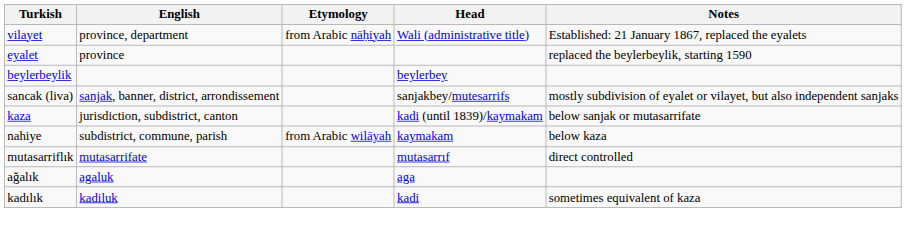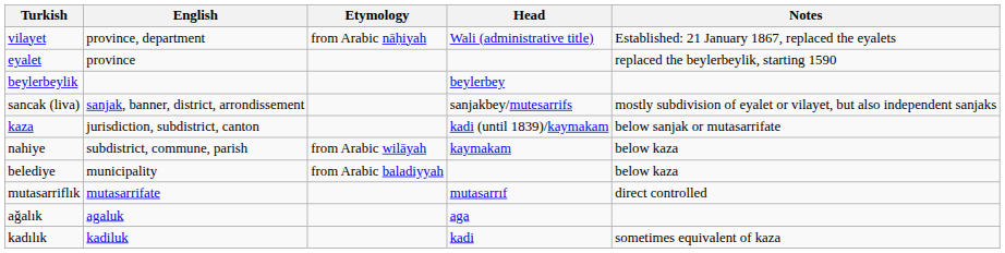 <table class="wikitable sortable">
 <tr>
 <th>Turkish</th>
 <th>English</th>
 <th>Etymology</th>
 <th>Head</th>
 <th>Notes</th>
 </tr>
 <tr>
 <td><a href='#'>vilayet</a></td>
 <td>province, department</td>
 <td>from Arabic <a href='#'>nāḥiyah</a></td>
 <td><a href='#'>Wali (administrative title)</a></td>
 <td>Established: 21 January 1867, replaced the eyalets</td>
 </tr>
 <tr>
 <td><a href='#'>eyalet</a></td>
 <td>province</td>
 <td></td>
 <td></td>
 <td>replaced the beylerbeylik, starting 1590</td>
 </tr>
 <tr>
 <td><a href='#'>beylerbeylik</a></td>
 <td></td>
 <td></td>
 <td><a href='#'>beylerbey</a></td>
 <td></td>
 </tr>
 <tr>
 <td>sancak (liva)</td>
 <td><a href='#'>sanjak</a>, banner, district, arrondissement</td>
 <td></td>
 <td>sanjakbey/<a href='#'>mutesarrifs</a></td>
 <td>mostly subdivision of eyalet or vilayet, but also independent sanjaks</td>
 </tr>
 <tr>
 <td><a href='#'>kaza</a></td>
 <td>jurisdiction, subdistrict, canton</td>
 <td></td>
 <td><a href='#'>kadi</a> (until 1839)/<a href='#'>kaymakam</a></td>
 <td>below sanjak or mutasarrifate</td>
 </tr>
 <tr>
 <td>nahiye</td>
 <td>subdistrict, commune, parish</td>
 <td>from Arabic <a href='#'>wilāyah</a></td>
 <td><a href='#'>kaymakam</a></td>
 <td>below kaza</td>
 </tr>
 <tr>
+<td>belediye</td>
+<td>municipality</td>
+<td>from Arabic <a href='#'>baladiyyah</a></td>
+<td></td>
+<td>below kaza</td>
+</tr>
+<tr>
 <td>mutasarriflık</td>
 <td><a href='#'>mutasarrifate</a></td>
 <td></td>
 <td><a href='#'>mutasarrıf</a></td>
 <td>direct controlled</td>
 </tr>
 <tr>
 <td>ağalık</td>
 <td><a href='#'>agaluk</a></td>
 <td></td>
 <td><a href='#'>aga</a></td>
 <td></td>
 </tr>
 <tr>
 <td>kadılık</td>
 <td><a href='#'>kadiluk</a></td>
 <td></td>
 <td><a href='#'>kadi</a></td>
 <td>sometimes equivalent of kaza</td>
 </tr>
 </table>
